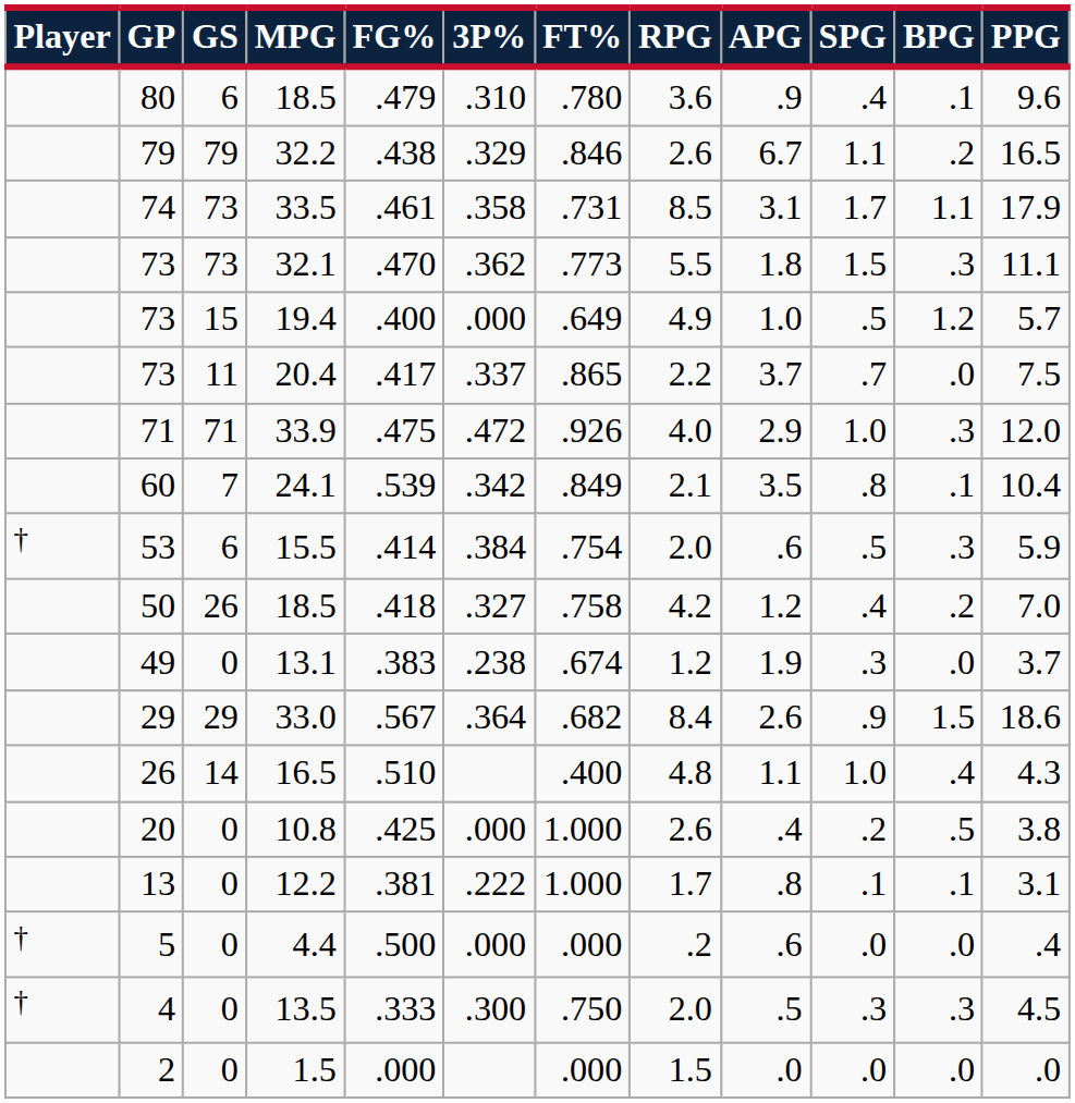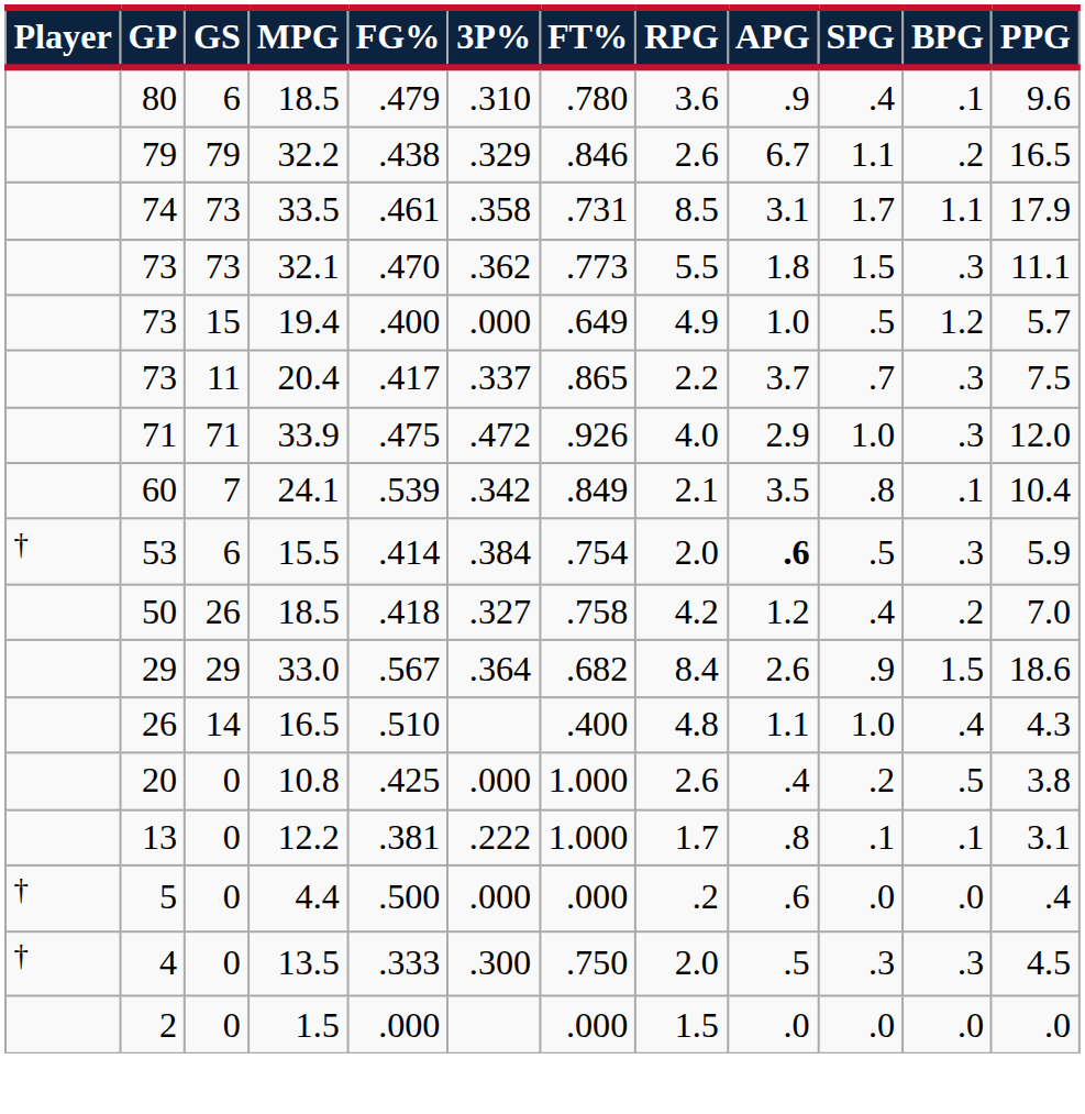 <table class="wikitable sortable" style="text-align:right;">
 <tr>
 <th style="background:#0C2340; color:#FFFFFF; border-top:#C8102E 3px solid; border-bottom:#C8102E 3px solid;">Player</th>
 <th style="background:#0C2340; color:#FFFFFF; border-top:#C8102E 3px solid; border-bottom:#C8102E 3px solid;">GP</th>
 <th style="background:#0C2340; color:#FFFFFF; border-top:#C8102E 3px solid; border-bottom:#C8102E 3px solid;">GS</th>
 <th style="background:#0C2340; color:#FFFFFF; border-top:#C8102E 3px solid; border-bottom:#C8102E 3px solid;">MPG</th>
 <th style="background:#0C2340; color:#FFFFFF; border-top:#C8102E 3px solid; border-bottom:#C8102E 3px solid;">FG%</th>
 <th style="background:#0C2340; color:#FFFFFF; border-top:#C8102E 3px solid; border-bottom:#C8102E 3px solid;">3P%</th>
 <th style="background:#0C2340; color:#FFFFFF; border-top:#C8102E 3px solid; border-bottom:#C8102E 3px solid;">FT%</th>
 <th style="background:#0C2340; color:#FFFFFF; border-top:#C8102E 3px solid; border-bottom:#C8102E 3px solid;">RPG</th>
 <th style="background:#0C2340; color:#FFFFFF; border-top:#C8102E 3px solid; border-bottom:#C8102E 3px solid;">APG</th>
 <th style="background:#0C2340; color:#FFFFFF; border-top:#C8102E 3px solid; border-bottom:#C8102E 3px solid;">SPG</th>
 <th style="background:#0C2340; color:#FFFFFF; border-top:#C8102E 3px solid; border-bottom:#C8102E 3px solid;">BPG</th>
 <th style="background:#0C2340; color:#FFFFFF; border-top:#C8102E 3px solid; border-bottom:#C8102E 3px solid;">PPG</th>
 </tr>
 <tr>
 <td style="text-align:left;"></td>
 <td>80</td>
 <td>6</td>
 <td>18.5</td>
 <td>.479</td>
 <td>.310</td>
 <td>.780</td>
 <td>3.6</td>
 <td>.9</td>
 <td>.4</td>
 <td>.1</td>
 <td>9.6</td>
 </tr>
 <tr>
 <td style="text-align:left;"></td>
 <td>79</td>
 <td>79</td>
 <td>32.2</td>
 <td>.438</td>
 <td>.329</td>
 <td>.846</td>
 <td>2.6</td>
 <td>6.7</td>
 <td>1.1</td>
 <td>.2</td>
 <td>16.5</td>
 </tr>
 <tr>
 <td style="text-align:left;"></td>
 <td>74</td>
 <td>73</td>
 <td>33.5</td>
 <td>.461</td>
 <td>.358</td>
 <td>.731</td>
 <td>8.5</td>
 <td>3.1</td>
 <td>1.7</td>
 <td>1.1</td>
 <td>17.9</td>
 </tr>
 <tr>
 <td style="text-align:left;"></td>
 <td>73</td>
 <td>73</td>
 <td>32.1</td>
 <td>.470</td>
 <td>.362</td>
 <td>.773</td>
 <td>5.5</td>
 <td>1.8</td>
 <td>1.5</td>
 <td>.3</td>
 <td>11.1</td>
 </tr>
 <tr>
 <td style="text-align:left;"></td>
 <td>73</td>
 <td>15</td>
 <td>19.4</td>
 <td>.400</td>
 <td>.000</td>
 <td>.649</td>
 <td>4.9</td>
 <td>1.0</td>
 <td>.5</td>
 <td>1.2</td>
 <td>5.7</td>
 </tr>
 <tr>
 <td style="text-align:left;"></td>
 <td>73</td>
 <td>11</td>
 <td>20.4</td>
 <td>.417</td>
 <td>.337</td>
 <td>.865</td>
 <td>2.2</td>
 <td>3.7</td>
 <td>.7</td>
-<td>.0</td>
+<td>.3</td>
 <td>7.5</td>
 </tr>
 <tr>
 <td style="text-align:left;"></td>
 <td>71</td>
 <td>71</td>
 <td>33.9</td>
 <td>.475</td>
 <td>.472</td>
 <td>.926</td>
 <td>4.0</td>
 <td>2.9</td>
 <td>1.0</td>
 <td>.3</td>
 <td>12.0</td>
 </tr>
 <tr>
 <td style="text-align:left;"></td>
 <td>60</td>
 <td>7</td>
 <td>24.1</td>
 <td>.539</td>
 <td>.342</td>
 <td>.849</td>
 <td>2.1</td>
 <td>3.5</td>
 <td>.8</td>
 <td>.1</td>
 <td>10.4</td>
 </tr>
 <tr>
 <td style="text-align:left;"><sup>†</sup></td>
 <td>53</td>
 <td>6</td>
 <td>15.5</td>
 <td>.414</td>
 <td>.384</td>
 <td>.754</td>
 <td>2.0</td>
-<td>.6</td>
+<td><strong>.6</strong></td>
 <td>.5</td>
 <td>.3</td>
 <td>5.9</td>
 </tr>
 <tr>
 <td style="text-align:left;"></td>
 <td>50</td>
 <td>26</td>
 <td>18.5</td>
 <td>.418</td>
 <td>.327</td>
 <td>.758</td>
 <td>4.2</td>
 <td>1.2</td>
 <td>.4</td>
 <td>.2</td>
 <td>7.0</td>
-</tr>
-<tr>
-<td style="text-align:left;"></td>
-<td>49</td>
-<td>0</td>
-<td>13.1</td>
-<td>.383</td>
-<td>.238</td>
-<td>.674</td>
-<td>1.2</td>
-<td>1.9</td>
-<td>.3</td>
-<td>.0</td>
-<td>3.7</td>
 </tr>
 <tr>
 <td style="text-align:left;"></td>
 <td>29</td>
 <td>29</td>
 <td>33.0</td>
 <td>.567</td>
 <td>.364</td>
 <td>.682</td>
 <td>8.4</td>
 <td>2.6</td>
 <td>.9</td>
 <td>1.5</td>
 <td>18.6</td>
 </tr>
 <tr>
 <td style="text-align:left;"></td>
 <td>26</td>
 <td>14</td>
 <td>16.5</td>
 <td>.510</td>
 <td></td>
 <td>.400</td>
 <td>4.8</td>
 <td>1.1</td>
 <td>1.0</td>
 <td>.4</td>
 <td>4.3</td>
 </tr>
 <tr>
 <td style="text-align:left;"></td>
 <td>20</td>
 <td>0</td>
 <td>10.8</td>
 <td>.425</td>
 <td>.000</td>
 <td>1.000</td>
 <td>2.6</td>
 <td>.4</td>
 <td>.2</td>
 <td>.5</td>
 <td>3.8</td>
 </tr>
 <tr>
 <td style="text-align:left;"></td>
 <td>13</td>
 <td>0</td>
 <td>12.2</td>
 <td>.381</td>
 <td>.222</td>
 <td>1.000</td>
 <td>1.7</td>
 <td>.8</td>
 <td>.1</td>
 <td>.1</td>
 <td>3.1</td>
 </tr>
 <tr>
 <td style="text-align:left;"><sup>†</sup></td>
 <td>5</td>
 <td>0</td>
 <td>4.4</td>
 <td>.500</td>
 <td>.000</td>
 <td>.000</td>
 <td>.2</td>
 <td>.6</td>
 <td>.0</td>
 <td>.0</td>
 <td>.4</td>
 </tr>
 <tr>
 <td style="text-align:left;"><sup>†</sup></td>
 <td>4</td>
 <td>0</td>
 <td>13.5</td>
 <td>.333</td>
 <td>.300</td>
 <td>.750</td>
 <td>2.0</td>
 <td>.5</td>
 <td>.3</td>
 <td>.3</td>
 <td>4.5</td>
 </tr>
 <tr>
 <td style="text-align:left;"></td>
 <td>2</td>
 <td>0</td>
 <td>1.5</td>
 <td>.000</td>
 <td></td>
 <td>.000</td>
 <td>1.5</td>
 <td>.0</td>
 <td>.0</td>
 <td>.0</td>
 <td>.0</td>
 </tr>
 </table>
